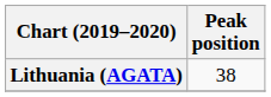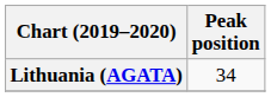 <table class="wikitable sortable plainrowheaders" style="text-align:center;">
 <tr>
 <th scope="col">Chart (2019–2020)</th>
 <th scope="col">Peak<br>position</th>
 </tr>
 <tr>
 <th scope="row">Lithuania (<a href='#'>AGATA</a>)</th>
-<td>38</td>
+<td>34</td>
 </tr>
 <tr>
 </tr>
 <tr>
 </tr>
 <tr>
 </tr>
 <tr>
 </tr>
 <tr>
 </tr>
 </table>
